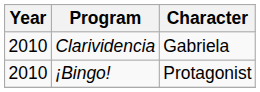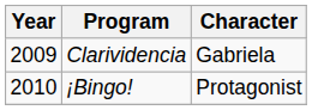 <table class="wikitable">
 <tr>
 <th>Year</th>
 <th>Program</th>
 <th>Character</th>
 </tr>
 <tr>
-<td>2010</td>
+<td>2009</td>
 <td><em>Clarividencia</em></td>
 <td>Gabriela</td>
 </tr>
 <tr>
 <td>2010</td>
 <td><em>¡Bingo!</em></td>
 <td>Protagonist</td>
 </tr>
 <tr>
 </tr>
 </table>
